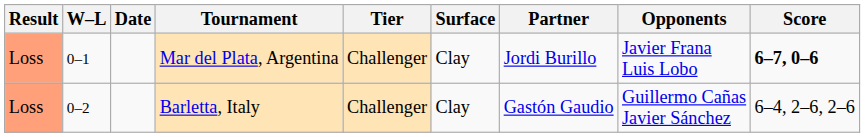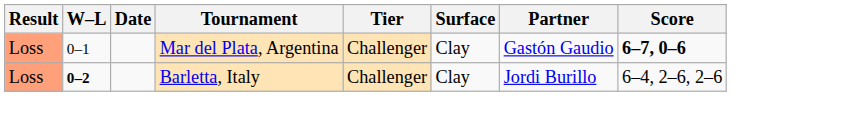 <table class="sortable wikitable">
 <tr>
 <th>Result</th>
 <th class="unsortable">W–L</th>
 <th>Date</th>
 <th>Tournament</th>
 <th>Tier</th>
 <th>Surface</th>
 <th>Partner</th>
-<th>Opponents</th>
 <th class="unsortable">Score</th>
 </tr>
 <tr>
 <td style="background:#ffa07a;">Loss</td>
 <td><small>0–1</small></td>
 <td></td>
 <td style="background:moccasin;"><a href='#'>Mar del Plata</a>, Argentina</td>
 <td style="background:moccasin;">Challenger</td>
 <td>Clay</td>
-<td> <a href='#'>Jordi Burillo</a></td>
-<td> <a href='#'>Javier Frana</a> <br>  <a href='#'>Luis Lobo</a></td>
+<td> <a href='#'>Gastón Gaudio</a></td>
 <td><strong>6–7, 0–6</strong></td>
 </tr>
 <tr>
 <td style="background:#ffa07a;">Loss</td>
-<td><small>0–2</small></td>
+<td><strong><small>0–2</small></strong></td>
 <td></td>
 <td style="background:moccasin;"><a href='#'>Barletta</a>, Italy</td>
 <td style="background:moccasin;">Challenger</td>
 <td>Clay</td>
-<td> <a href='#'>Gastón Gaudio</a></td>
-<td> <a href='#'>Guillermo Cañas</a> <br>  <a href='#'>Javier Sánchez</a></td>
+<td> <a href='#'>Jordi Burillo</a></td>
 <td>6–4, 2–6, 2–6</td>
 </tr>
 </table>
